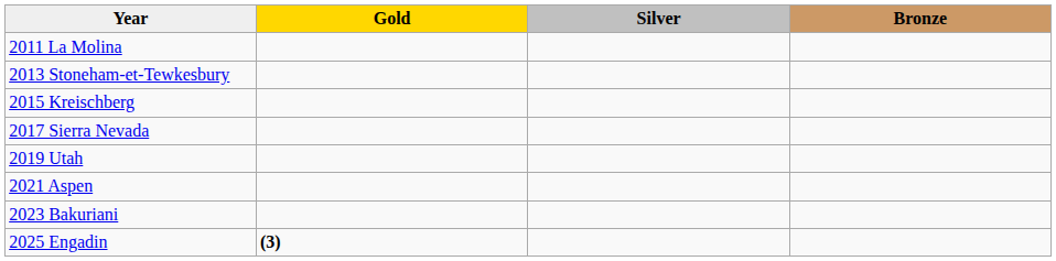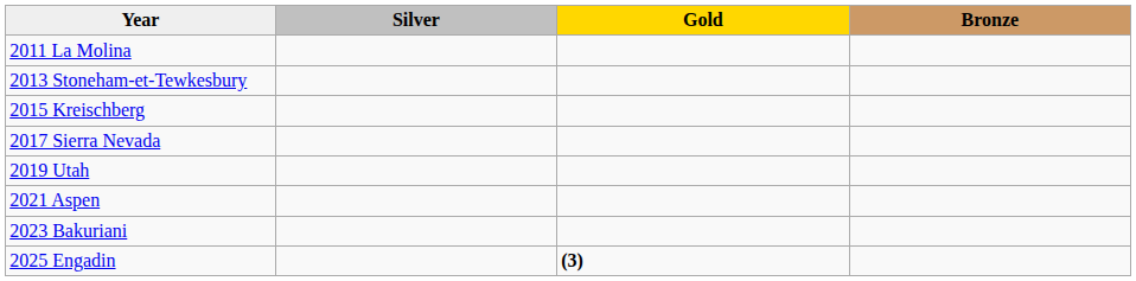 <table class="wikitable sortable" style="width:950px;">
 <tr>
 <th style="width:24%; background:#efefef;">Year</th>
+<th style="width:25%; background:silver">Silver</th>
 <th style="width:26%; background:gold">Gold</th>
-<th style="width:25%; background:silver">Silver</th>
 <th style="width:25%; background:#CC9966">Bronze</th>
 </tr>
 <tr>
 <td><a href='#'>2011 La Molina</a></td>
 <td></td>
 <td></td>
 <td></td>
 </tr>
 <tr>
 <td><a href='#'>2013 Stoneham-et-Tewkesbury</a></td>
 <td></td>
 <td></td>
 <td></td>
 </tr>
 <tr>
 <td><a href='#'>2015 Kreischberg</a></td>
 <td></td>
 <td></td>
 <td></td>
 </tr>
 <tr>
 <td><a href='#'>2017 Sierra Nevada</a></td>
 <td></td>
 <td></td>
 <td></td>
 </tr>
 <tr>
 <td><a href='#'>2019 Utah</a></td>
 <td></td>
 <td></td>
 <td></td>
 </tr>
 <tr>
 <td><a href='#'>2021 Aspen</a></td>
 <td></td>
 <td></td>
 <td></td>
 </tr>
 <tr>
 <td><a href='#'>2023 Bakuriani</a></td>
 <td></td>
 <td></td>
 <td></td>
 </tr>
 <tr>
 <td><a href='#'>2025 Engadin</a></td>
+<td></td>
 <td> <strong>(3)</strong></td>
-<td></td>
 <td></td>
 </tr>
 </table>
